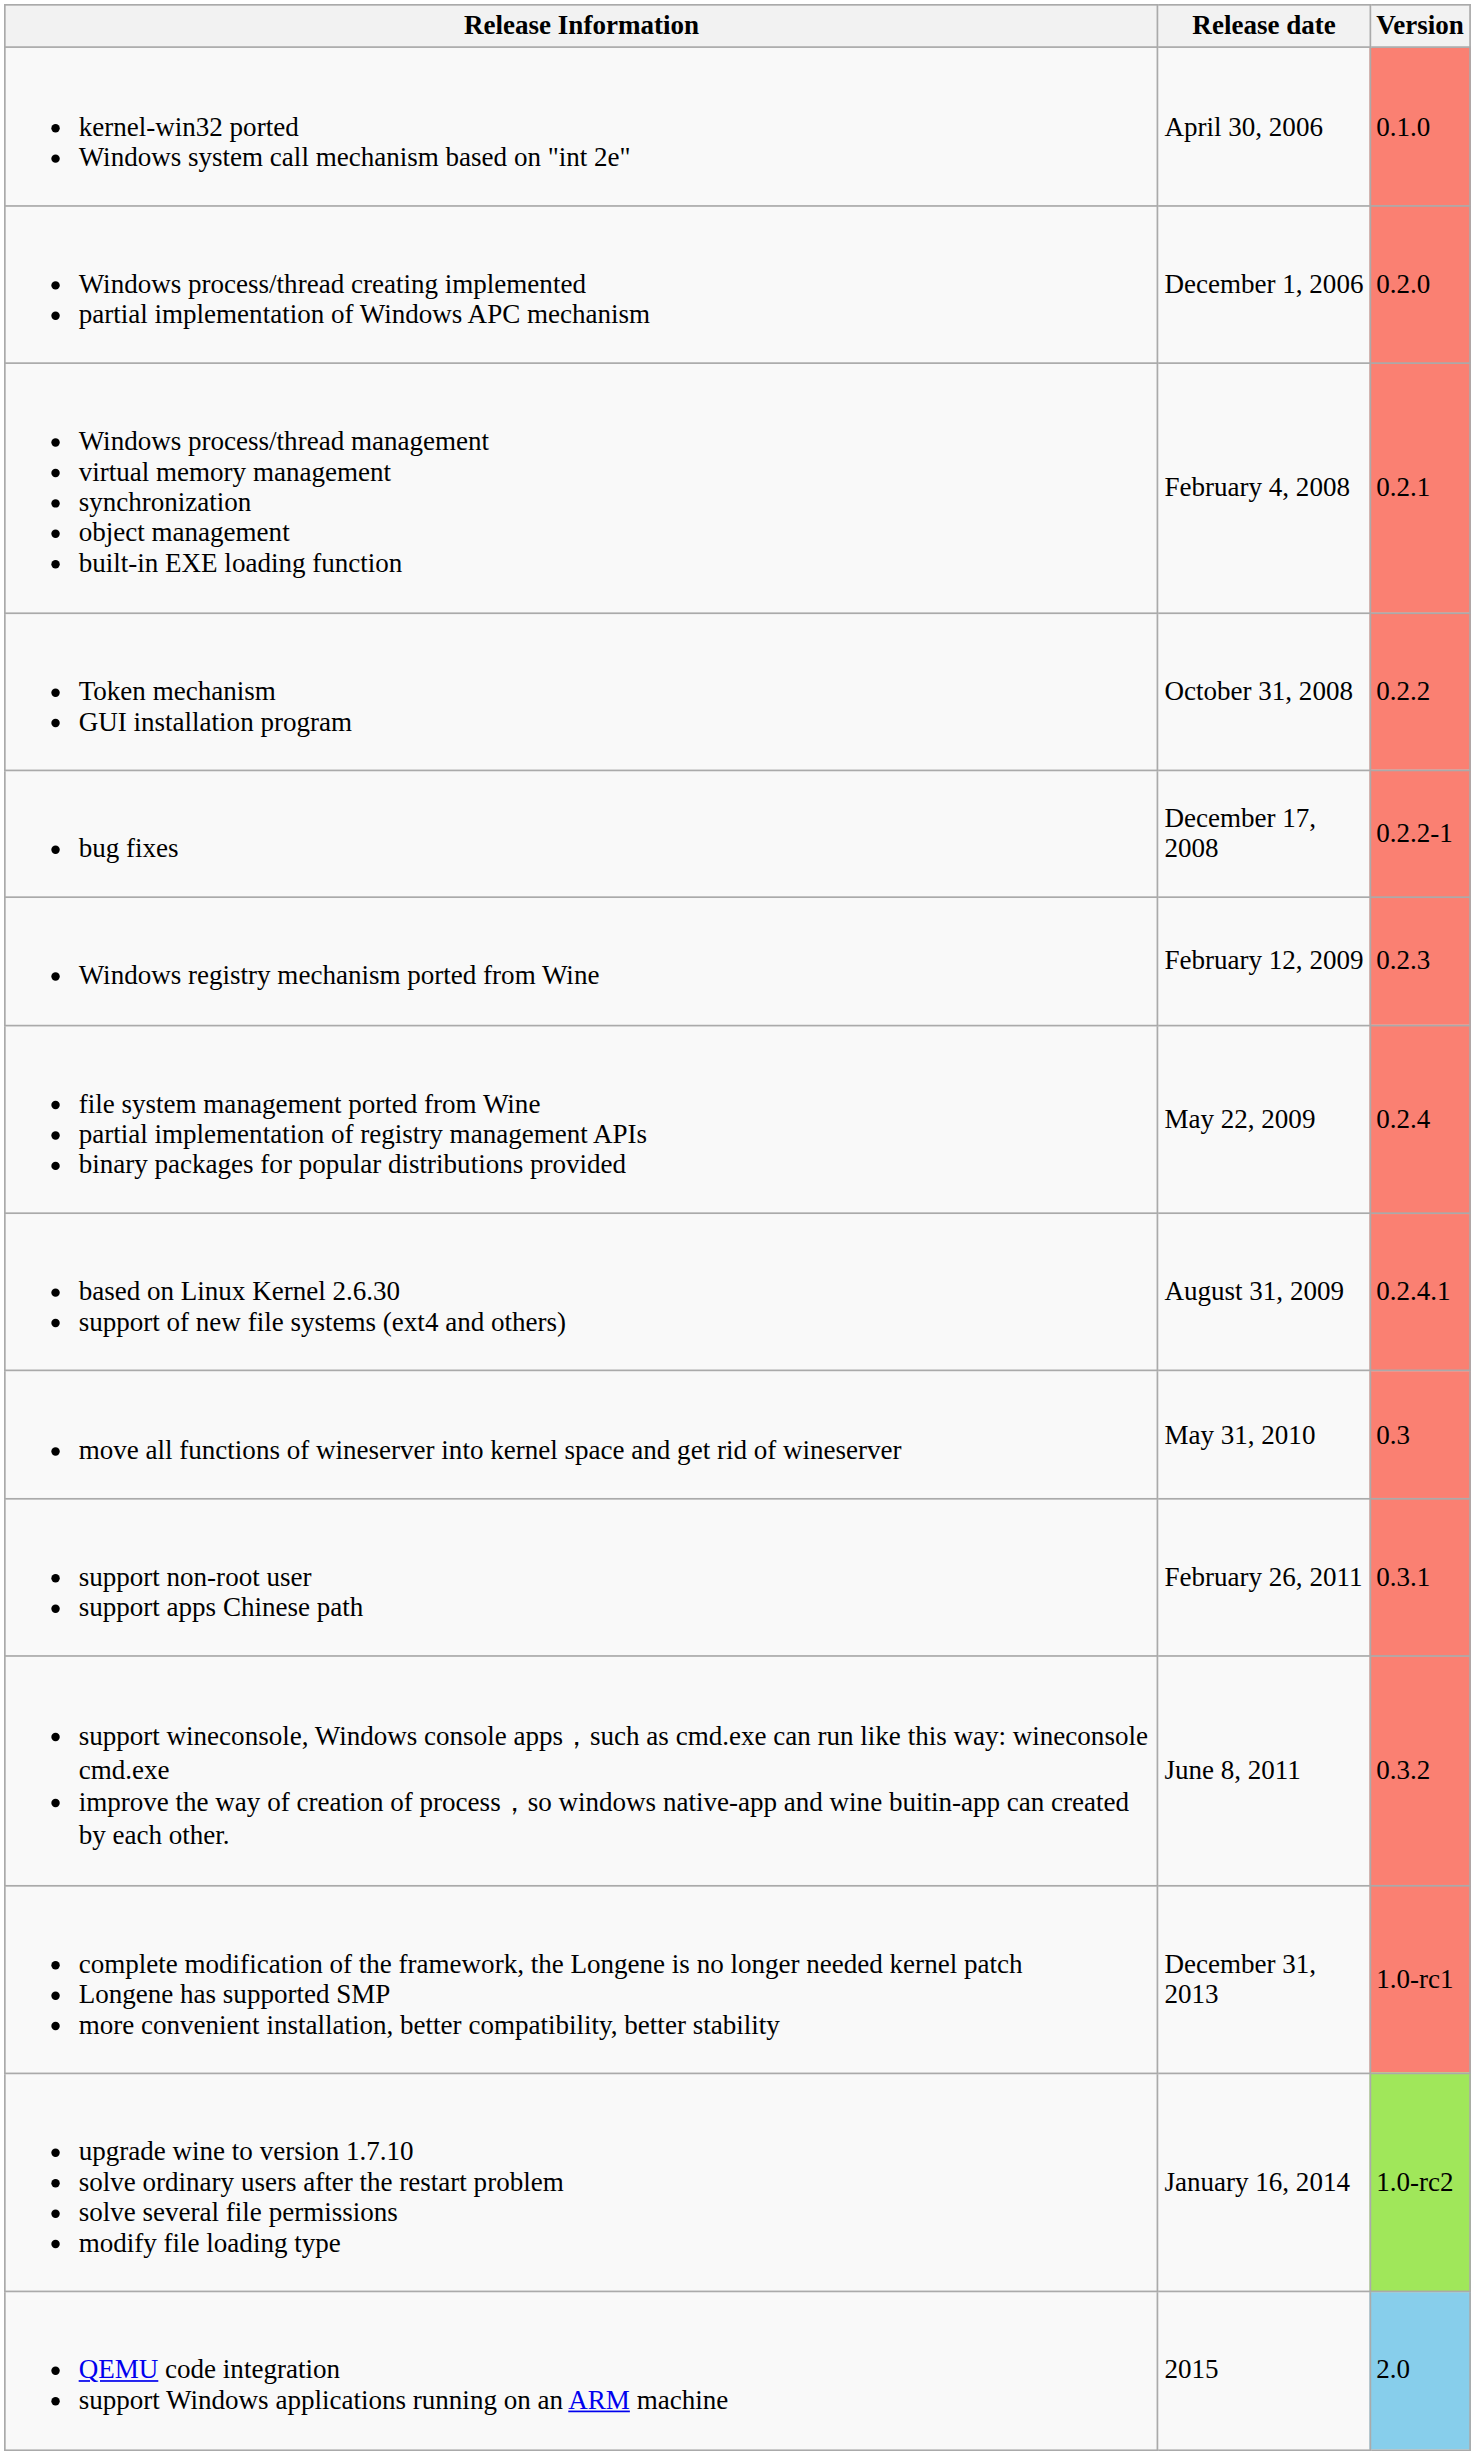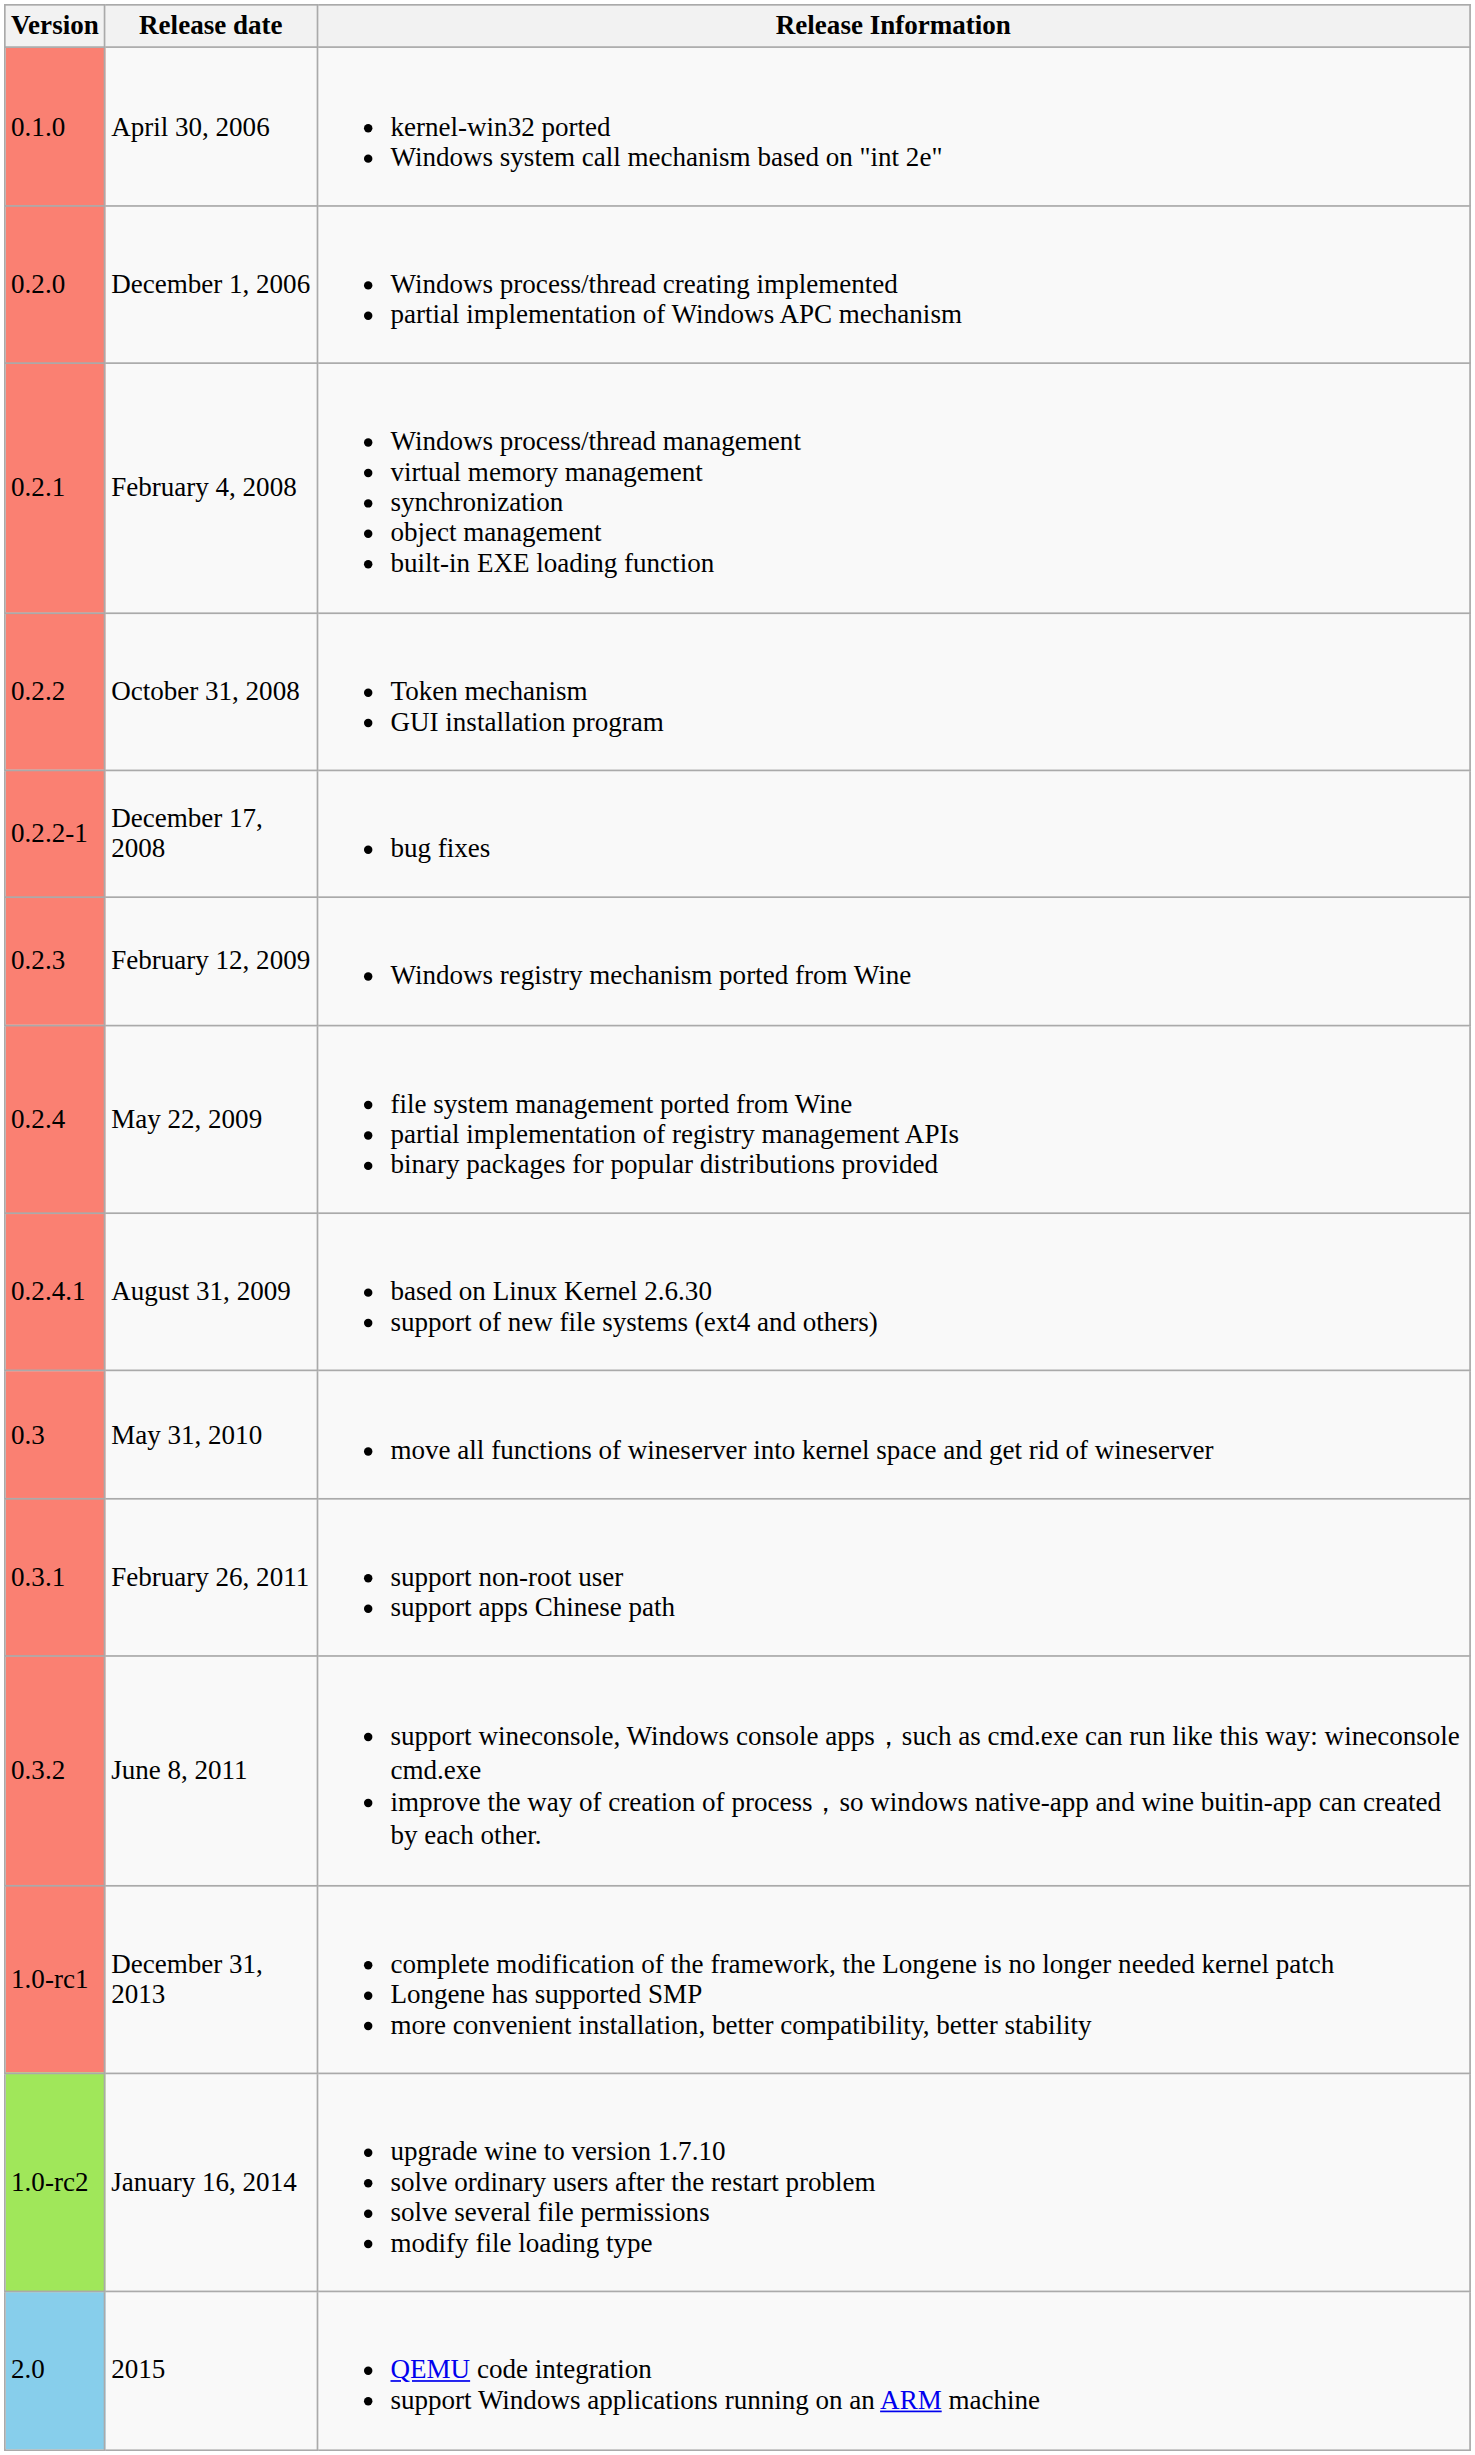 <table class="wikitable">
 <tr>
+<th>Version</th>
+<th>Release date</th>
 <th>Release Information</th>
-<th>Release date</th>
-<th>Version</th>
 </tr>
 <tr>
+<td style="background-color:#fa8072;">0.1.0</td>
+<td>April 30, 2006</td>
 <td><br><ul><li>kernel-win32 ported</li><li>Windows system call mechanism based on "int 2e"</li></ul></td>
-<td>April 30, 2006</td>
-<td style="background-color:#fa8072;">0.1.0</td>
 </tr>
 <tr>
+<td style="background-color:#fa8072;">0.2.0</td>
+<td>December 1, 2006</td>
 <td><br><ul><li>Windows process/thread creating implemented</li><li>partial implementation of Windows APC mechanism</li></ul></td>
-<td>December 1, 2006</td>
-<td style="background-color:#fa8072;">0.2.0</td>
 </tr>
 <tr>
+<td style="background-color:#fa8072;">0.2.1</td>
+<td>February 4, 2008</td>
 <td><br><ul><li>Windows process/thread management</li><li>virtual memory management</li><li>synchronization</li><li>object management</li><li>built-in EXE loading function</li></ul></td>
-<td>February 4, 2008</td>
-<td style="background-color:#fa8072;">0.2.1</td>
 </tr>
 <tr>
+<td style="background-color:#fa8072;">0.2.2</td>
+<td>October 31, 2008</td>
 <td><br><ul><li>Token mechanism</li><li>GUI installation program</li></ul></td>
-<td>October 31, 2008</td>
-<td style="background-color:#fa8072;">0.2.2</td>
 </tr>
 <tr>
+<td style="background-color:#fa8072;">0.2.2-1</td>
+<td>December 17, 2008</td>
 <td><br><ul><li>bug fixes</li></ul></td>
-<td>December 17, 2008</td>
-<td style="background-color:#fa8072;">0.2.2-1</td>
 </tr>
 <tr>
+<td style="background-color:#fa8072;">0.2.3</td>
+<td>February 12, 2009</td>
 <td><br><ul><li>Windows registry mechanism ported from Wine</li></ul></td>
-<td>February 12, 2009</td>
-<td style="background-color:#fa8072;">0.2.3</td>
 </tr>
 <tr>
+<td style="background-color:#fa8072;">0.2.4</td>
+<td>May 22, 2009</td>
 <td><br><ul><li>file system management ported from Wine</li><li>partial implementation of registry management APIs</li><li>binary packages for popular distributions provided</li></ul></td>
-<td>May 22, 2009</td>
-<td style="background-color:#fa8072;">0.2.4</td>
 </tr>
 <tr>
+<td style="background-color:#fa8072;">0.2.4.1</td>
+<td>August 31, 2009</td>
 <td><br><ul><li>based on Linux Kernel 2.6.30</li><li>support of new file systems (ext4 and others)</li></ul></td>
-<td>August 31, 2009</td>
-<td style="background-color:#fa8072;">0.2.4.1</td>
 </tr>
 <tr>
+<td style="background-color:#fa8072;">0.3</td>
+<td>May 31, 2010</td>
 <td><br><ul><li>move all functions of wineserver into kernel space and get rid of wineserver</li></ul></td>
-<td>May 31, 2010</td>
-<td style="background-color:#fa8072;">0.3</td>
 </tr>
 <tr>
+<td style="background-color:#fa8072;">0.3.1</td>
+<td>February 26, 2011</td>
 <td><br><ul><li>support non-root user</li><li>support apps Chinese path</li></ul></td>
-<td>February 26, 2011</td>
-<td style="background-color:#fa8072;">0.3.1</td>
 </tr>
 <tr>
+<td style="background-color:#fa8072;">0.3.2</td>
+<td>June 8, 2011</td>
 <td><br><ul><li>support wineconsole, Windows console apps，such as cmd.exe can run like this way: wineconsole cmd.exe</li><li>improve the way of creation of process，so windows native-app and wine buitin-app can created by each other.</li></ul></td>
-<td>June 8, 2011</td>
-<td style="background-color:#fa8072;">0.3.2</td>
 </tr>
 <tr>
+<td style="background-color:#fa8072;">1.0-rc1</td>
+<td>December 31, 2013</td>
 <td><br><ul><li>complete modification of the framework, the Longene is no longer needed kernel patch</li><li>Longene has supported SMP</li><li>more convenient installation, better compatibility, better stability</li></ul></td>
-<td>December 31, 2013</td>
-<td style="background-color:#fa8072;">1.0-rc1</td>
 </tr>
 <tr>
+<td style="background-color:#a0e75a;">1.0-rc2</td>
+<td>January 16, 2014</td>
 <td><br><ul><li>upgrade wine to version 1.7.10</li><li>solve ordinary users after the restart problem</li><li>solve several file permissions</li><li>modify file loading type</li></ul></td>
-<td>January 16, 2014</td>
-<td style="background-color:#a0e75a;">1.0-rc2</td>
 </tr>
 <tr>
+<td style="background-color:#87ceeb;">2.0</td>
+<td>2015</td>
 <td><br><ul><li><a href='#'>QEMU</a> code integration</li><li>support Windows applications running on an <a href='#'>ARM</a> machine</li></ul></td>
-<td>2015</td>
-<td style="background-color:#87ceeb;">2.0</td>
 </tr>
 </table>
